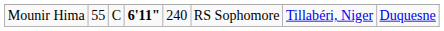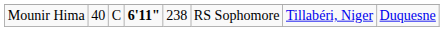 <table class="wikitable sortable" border="1" style="text-align:center;">
 <tr align=center>
 </tr>
 <tr>
 <td>Mounir Hima</td>
-<td>55</td>
+<td>40</td>
 <td>C</td>
 <td><strong>6'11"</strong></td>
-<td>240</td>
+<td>238</td>
 <td>RS Sophomore</td>
 <td><a href='#'>Tillabéri, Niger</a></td>
 <td><a href='#'>Duquesne</a></td>
 </tr>
 </table>
